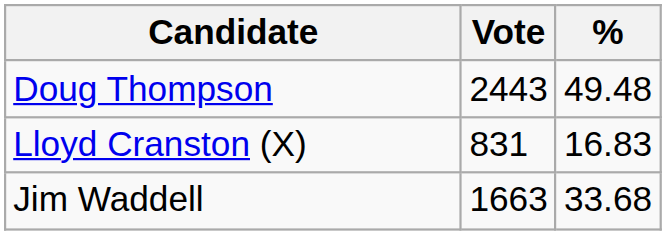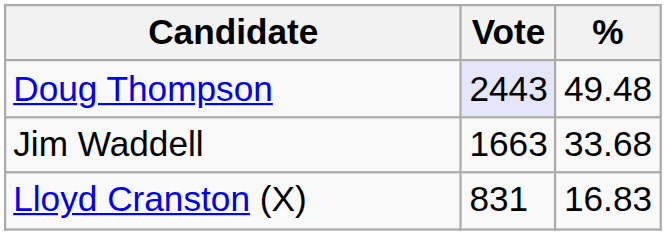 <table class="wikitable">
 <tr>
 <th bgcolor="#DDDDFF" width="200px">Candidate</th>
 <th bgcolor="#DDDDFF">Vote</th>
 <th bgcolor="#DDDDFF">%</th>
 </tr>
 <tr>
 <td><a href='#'>Doug Thompson</a></td>
-<td>2443</td>
+<td style="background: lavender;">2443</td>
 <td>49.48</td>
+</tr>
+<tr>
+<td>Jim Waddell</td>
+<td>1663</td>
+<td>33.68</td>
 </tr>
 <tr>
 <td><a href='#'>Lloyd Cranston</a> (X)</td>
 <td>831</td>
 <td>16.83</td>
 </tr>
-<tr>
-<td>Jim Waddell</td>
-<td>1663</td>
-<td>33.68</td>
-</tr>
 </table>
